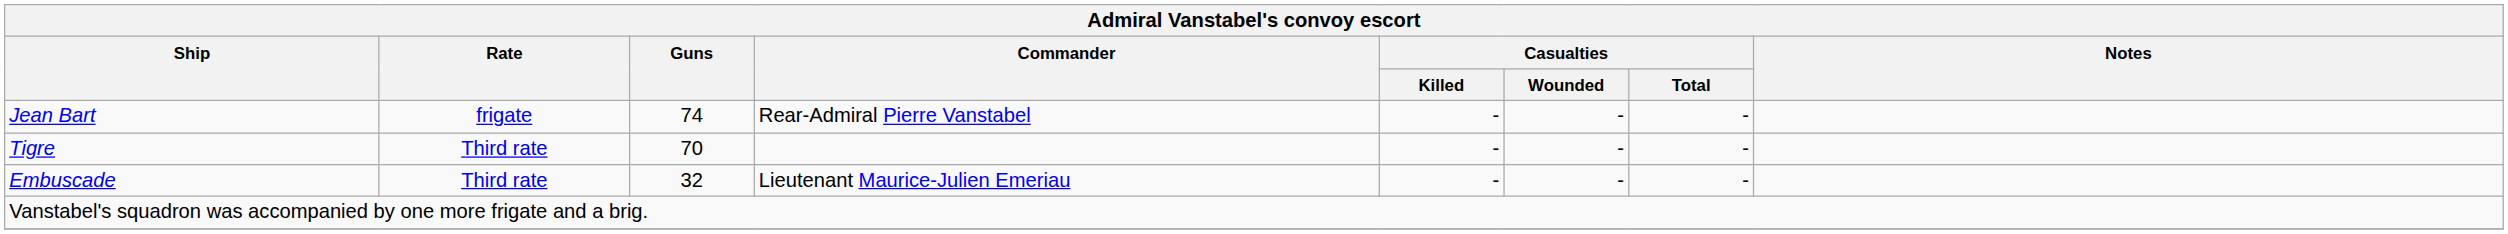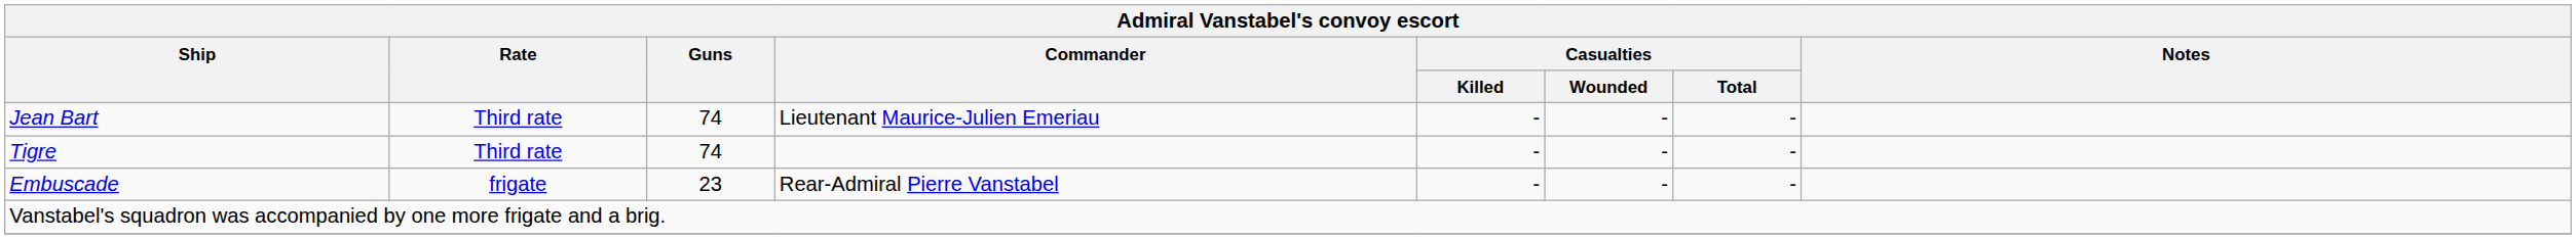 <table class="wikitable" width=100%>
 <tr valign="top">
 <th colspan="11" bgcolor="white">Admiral Vanstabel's convoy escort</th>
 </tr>
 <tr valign="top"|- valign="top">
 <th width=15%; align= center rowspan=2><small> Ship </small></th>
 <th width=10%; align= center rowspan=2><small> Rate </small></th>
 <th width=5%; align= center rowspan=2><small> Guns </small></th>
 <th width=25%; align= center rowspan=2><small> Commander </small></th>
 <th width=15%; align= center colspan=3><small>Casualties</small></th>
 <th width=30%; align= center rowspan=2><small>Notes</small></th>
 </tr>
 <tr valign="top">
 <th width=5%; align= center><small> Killed </small></th>
 <th width=5%; align= center><small> Wounded </small></th>
 <th width=5%; align= center><small> Total</small></th>
 </tr>
 <tr valign="top">
 <td align= left><a href='#'><em>Jean Bart</em></a></td>
-<td align= center><a href='#'>frigate</a></td>
+<td align= center><a href='#'>Third rate</a></td>
 <td align= center>74</td>
-<td align= left>Rear-Admiral <a href='#'>Pierre Vanstabel</a></td>
+<td align= left>Lieutenant <a href='#'>Maurice-Julien Emeriau</a></td>
 <td align= right>-</td>
 <td align= right>-</td>
 <td align= right>-</td>
 <td align= left></td>
 </tr>
 <tr valign="top">
 <td align= left><a href='#'><em>Tigre</em></a></td>
 <td align= center><a href='#'>Third rate</a></td>
-<td align= center>70</td>
+<td align= center>74</td>
 <td align= left></td>
 <td align= right>-</td>
 <td align= right>-</td>
 <td align= right>-</td>
 <td align= left></td>
 </tr>
 <tr valign="top">
 <td align= left><a href='#'><em>Embuscade</em></a></td>
-<td align= center><a href='#'>Third rate</a></td>
-<td align= center>32</td>
-<td align= left>Lieutenant <a href='#'>Maurice-Julien Emeriau</a></td>
+<td align= center><a href='#'>frigate</a></td>
+<td align= center>23</td>
+<td align= left>Rear-Admiral <a href='#'>Pierre Vanstabel</a></td>
 <td align= right>-</td>
 <td align= right>-</td>
 <td align= right>-</td>
 <td align= left></td>
 </tr>
 <tr valign="top">
 <td colspan="8" align="left">Vanstabel's squadron was accompanied by one more frigate and a brig.</td>
 </tr>
 <tr>
 </tr>
 </table>
